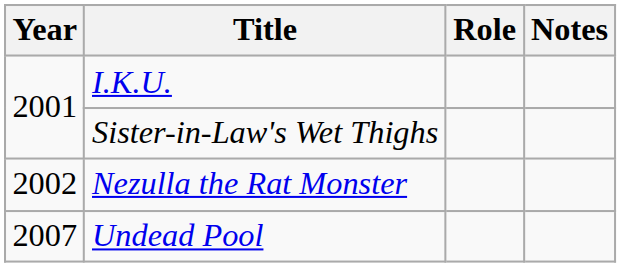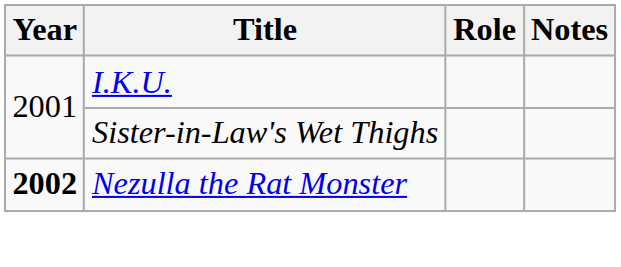 <table class="wikitable sortable">
 <tr>
 <th>Year</th>
 <th>Title</th>
 <th>Role</th>
 <th class="unsortable">Notes</th>
 </tr>
 <tr>
 <td rowspan=2>2001</td>
 <td><em><a href='#'>I.K.U.</a></em></td>
 <td></td>
 <td></td>
 </tr>
 <tr>
 <td><em>Sister-in-Law's Wet Thighs</em></td>
 <td></td>
 <td></td>
 </tr>
 <tr>
-<td>2002</td>
+<td><strong>2002</strong></td>
 <td><em><a href='#'>Nezulla the Rat Monster</a></em></td>
 <td></td>
 <td></td>
 </tr>
-<tr>
-<td>2007</td>
-<td><em><a href='#'>Undead Pool</a></em></td>
-<td></td>
-<td></td>
-</tr>
 </table>
